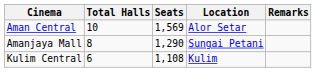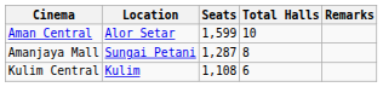 <table class="wikitable">
 <tr>
 <th>Cinema</th>
+<th>Location</th>
+<th>Seats</th>
 <th>Total Halls</th>
-<th>Seats</th>
-<th>Location</th>
 <th>Remarks</th>
 </tr>
 <tr>
 <td><a href='#'>Aman Central</a></td>
+<td><a href='#'>Alor Setar</a></td>
+<td>1,599</td>
 <td>10</td>
-<td>1,569</td>
-<td><a href='#'>Alor Setar</a></td>
 <td></td>
 </tr>
 <tr>
 <td>Amanjaya Mall</td>
+<td><a href='#'>Sungai Petani</a></td>
+<td>1,287</td>
 <td>8</td>
-<td>1,290</td>
-<td><a href='#'>Sungai Petani</a></td>
 <td></td>
 </tr>
 <tr>
 <td>Kulim Central</td>
+<td><a href='#'>Kulim</a></td>
+<td>1,108</td>
 <td>6</td>
-<td>1,108</td>
-<td><a href='#'>Kulim</a></td>
 <td></td>
 </tr>
 </table>
